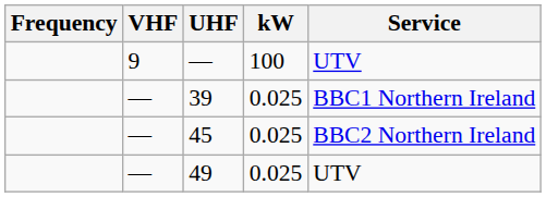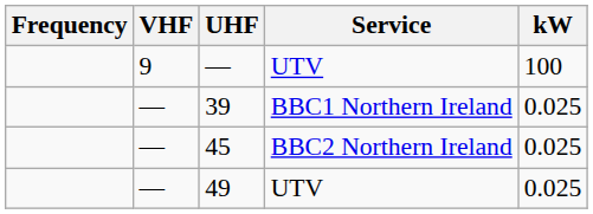 <table class="wikitable sortable">
 <tr>
 <th>Frequency</th>
 <th>VHF</th>
 <th>UHF</th>
+<th>Service</th>
 <th>kW</th>
-<th>Service</th>
 </tr>
 <tr>
 <td></td>
 <td>9</td>
 <td>—</td>
+<td><a href='#'>UTV</a></td>
 <td>100</td>
-<td><a href='#'>UTV</a></td>
 </tr>
 <tr>
 <td></td>
 <td>—</td>
 <td>39</td>
+<td><a href='#'>BBC1 Northern Ireland</a></td>
 <td>0.025</td>
-<td><a href='#'>BBC1 Northern Ireland</a></td>
 </tr>
 <tr>
 <td></td>
 <td>—</td>
 <td>45</td>
+<td><a href='#'>BBC2 Northern Ireland</a></td>
 <td>0.025</td>
-<td><a href='#'>BBC2 Northern Ireland</a></td>
 </tr>
 <tr>
 <td></td>
 <td>—</td>
 <td>49</td>
+<td>UTV</td>
 <td>0.025</td>
-<td>UTV</td>
 </tr>
 </table>
